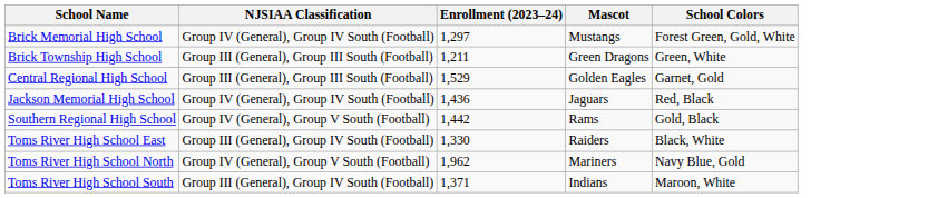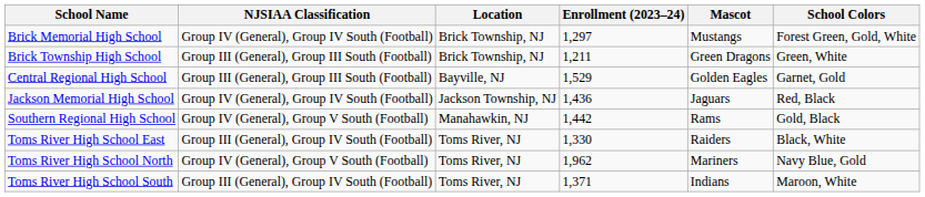 <table class="wikitable sortable">
 <tr>
 <th>School Name</th>
 <th>NJSIAA Classification</th>
+<th>Location</th>
 <th>Enrollment (2023–24)</th>
 <th>Mascot</th>
 <th>School Colors</th>
 </tr>
 <tr>
 <td><a href='#'>Brick Memorial High School</a></td>
 <td>Group IV (General), Group IV South (Football)</td>
+<td>Brick Township, NJ</td>
 <td>1,297</td>
 <td>Mustangs</td>
 <td> Forest Green,  Gold,  White</td>
 </tr>
 <tr>
 <td><a href='#'>Brick Township High School</a></td>
 <td>Group III (General), Group III South (Football)</td>
+<td>Brick Township, NJ</td>
 <td>1,211</td>
 <td>Green Dragons</td>
 <td> Green,  White</td>
 </tr>
 <tr>
 <td><a href='#'>Central Regional High School</a></td>
 <td>Group III (General), Group III South (Football)</td>
+<td>Bayville, NJ</td>
 <td>1,529</td>
 <td>Golden Eagles</td>
 <td> Garnet,  Gold</td>
 </tr>
 <tr>
 <td><a href='#'>Jackson Memorial High School</a></td>
 <td>Group IV (General), Group IV South (Football)</td>
+<td>Jackson Township, NJ</td>
 <td>1,436</td>
 <td>Jaguars</td>
 <td> Red,  Black</td>
 </tr>
 <tr>
 <td><a href='#'>Southern Regional High School</a></td>
 <td>Group IV (General), Group V South (Football)</td>
+<td>Manahawkin, NJ</td>
 <td>1,442</td>
 <td>Rams</td>
 <td> Gold,  Black</td>
 </tr>
 <tr>
 <td><a href='#'>Toms River High School East</a></td>
 <td>Group III (General), Group IV South (Football)</td>
+<td>Toms River, NJ</td>
 <td>1,330</td>
 <td>Raiders</td>
 <td> Black,  White</td>
 </tr>
 <tr>
 <td><a href='#'>Toms River High School North</a></td>
 <td>Group IV (General), Group V South (Football)</td>
+<td>Toms River, NJ</td>
 <td>1,962</td>
 <td>Mariners</td>
 <td> Navy Blue,  Gold</td>
 </tr>
 <tr>
 <td><a href='#'>Toms River High School South</a></td>
 <td>Group III (General), Group IV South (Football)</td>
+<td>Toms River, NJ</td>
 <td>1,371</td>
 <td>Indians</td>
 <td> Maroon,  White</td>
 </tr>
 </table>
